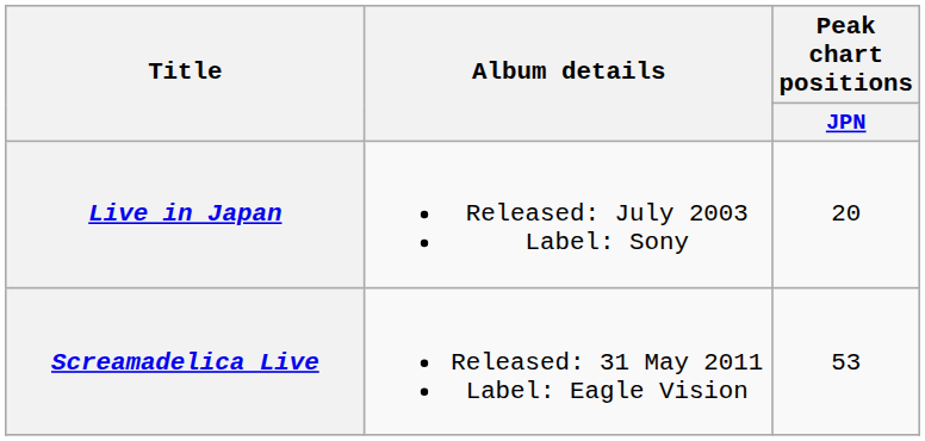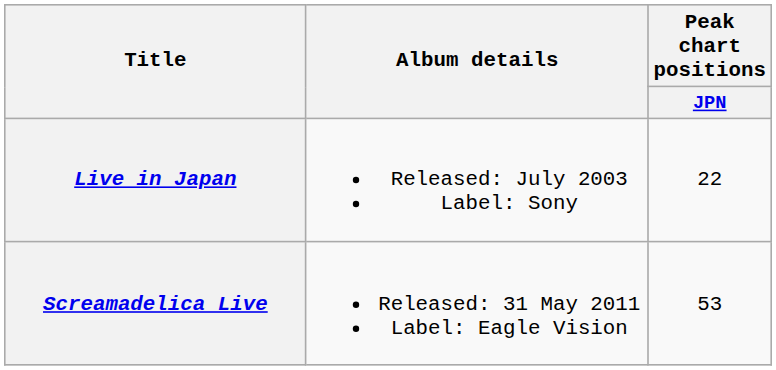 <table class="wikitable plainrowheaders" style="text-align:center;">
 <tr>
 <th scope="col" rowspan="2" style="width:14em;">Title</th>
 <th scope="col" rowspan="2" style="width:16em;">Album details</th>
 <th scope="col" colspan="1">Peak chart positions</th>
 </tr>
 <tr>
 <th scope="col" style="width:2em;font-size:90%;"><a href='#'>JPN</a><br></th>
 </tr>
 <tr>
 <th scope="row"><em><a href='#'>Live in Japan</a></em></th>
 <td><br><ul><li>Released: July 2003</li><li>Label: Sony</li></ul></td>
-<td>20</td>
+<td>22</td>
 </tr>
 <tr>
 <th scope="row"><em><a href='#'>Screamadelica Live</a></em></th>
 <td><br><ul><li>Released: 31 May 2011</li><li>Label: Eagle Vision</li></ul></td>
 <td>53</td>
 </tr>
 </table>
